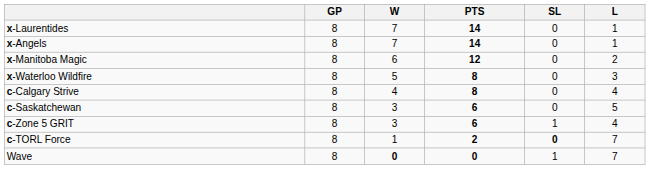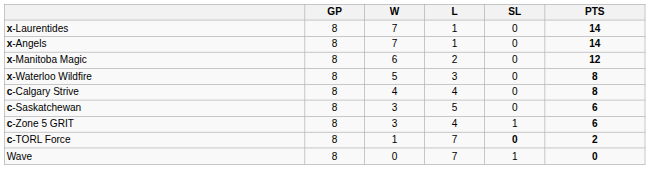 <table class="wikitable" style="text-align:center">
 <tr>
 <th bgcolor="#DDDDFF" width="15%"></th>
 <th bgcolor="#DDDDFF" width="3%">GP</th>
 <th bgcolor="#DDDDFF" width="3%">W</th>
+<th bgcolor="#DDDDFF" width="3%">L</th>
+<th bgcolor="#DDDDFF" width="3%">SL</th>
 <th bgcolor="#DDDDFF" width="5%">PTS</th>
-<th bgcolor="#DDDDFF" width="3%">SL</th>
-<th bgcolor="#DDDDFF" width="3%">L</th>
 </tr>
 <tr>
 <td align=left><strong>x</strong>-Laurentides</td>
 <td>8</td>
 <td>7</td>
+<td>1</td>
+<td>0</td>
 <td><strong>14</strong></td>
-<td>0</td>
-<td>1</td>
 </tr>
 <tr>
 <td align=left><strong>x</strong>-Angels</td>
 <td>8</td>
 <td>7</td>
+<td>1</td>
+<td>0</td>
 <td><strong>14</strong></td>
-<td>0</td>
-<td>1</td>
 </tr>
 <tr>
 <td align=left><strong>x</strong>-Manitoba Magic</td>
 <td>8</td>
 <td>6</td>
+<td>2</td>
+<td>0</td>
 <td><strong>12</strong></td>
-<td>0</td>
-<td>2</td>
 </tr>
 <tr>
 <td align=left><strong>x</strong>-Waterloo Wildfire</td>
 <td>8</td>
 <td>5</td>
+<td>3</td>
+<td>0</td>
 <td><strong>8</strong></td>
-<td>0</td>
-<td>3</td>
 </tr>
 <tr>
 <td align=left><strong>c</strong>-Calgary Strive</td>
 <td>8</td>
 <td>4</td>
+<td>4</td>
+<td>0</td>
 <td><strong>8</strong></td>
-<td>0</td>
-<td>4</td>
 </tr>
 <tr>
 <td align=left><strong>c</strong>-Saskatchewan</td>
 <td>8</td>
 <td>3</td>
+<td>5</td>
+<td>0</td>
 <td><strong>6</strong></td>
-<td>0</td>
-<td>5</td>
 </tr>
 <tr>
 <td align=left><strong>c</strong>-Zone 5 GRIT</td>
 <td>8</td>
 <td>3</td>
+<td>4</td>
+<td>1</td>
 <td><strong>6</strong></td>
-<td>1</td>
-<td>4</td>
 </tr>
 <tr>
 <td align=left><strong>c</strong>-TORL Force</td>
 <td>8</td>
 <td>1</td>
+<td>7</td>
+<td><strong>0</strong></td>
 <td><strong>2</strong></td>
-<td><strong>0</strong></td>
-<td>7</td>
 </tr>
 <tr>
 <td align=left>Wave</td>
 <td>8</td>
+<td>0</td>
+<td>7</td>
+<td>1</td>
 <td><strong>0</strong></td>
-<td><strong>0</strong></td>
-<td>1</td>
-<td>7</td>
 </tr>
 </table>
